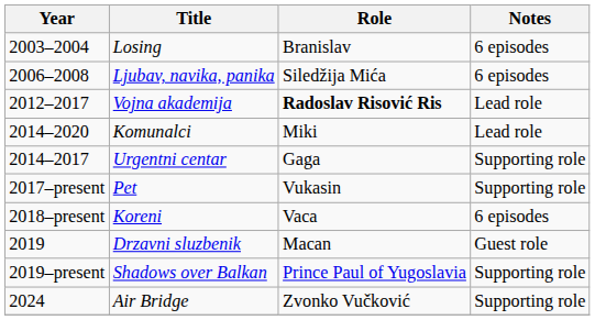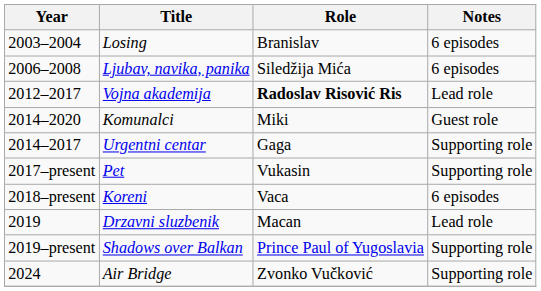 <table class="wikitable sortable">
 <tr>
 <th>Year</th>
 <th>Title</th>
 <th>Role</th>
 <th>Notes</th>
 </tr>
 <tr>
 <td>2003–2004</td>
 <td><em>Losing</em></td>
 <td>Branislav</td>
 <td>6 episodes</td>
 </tr>
 <tr>
 <td>2006–2008</td>
 <td><em><a href='#'>Ljubav, navika, panika</a></em></td>
 <td>Siledžija Mića</td>
 <td>6 episodes</td>
 </tr>
 <tr>
 <td>2012–2017</td>
 <td><em><a href='#'>Vojna akademija</a></em></td>
 <td><strong>Radoslav Risović Ris</strong></td>
 <td>Lead role</td>
 </tr>
 <tr>
 <td>2014–2020</td>
 <td><em>Komunalci</em></td>
 <td>Miki</td>
-<td>Lead role</td>
+<td>Guest role</td>
 </tr>
 <tr>
 <td>2014–2017</td>
 <td><em><a href='#'>Urgentni centar</a></em></td>
 <td>Gaga</td>
 <td>Supporting role</td>
 </tr>
 <tr>
 <td>2017–present</td>
 <td><em><a href='#'>Pet</a></em></td>
 <td>Vukasin</td>
 <td>Supporting role</td>
 </tr>
 <tr>
 <td>2018–present</td>
 <td><em><a href='#'>Koreni</a></em></td>
 <td>Vaca</td>
 <td>6 episodes</td>
 </tr>
 <tr>
 <td>2019</td>
 <td><em><a href='#'>Drzavni sluzbenik</a></em></td>
 <td>Macan</td>
-<td>Guest role</td>
+<td>Lead role</td>
 </tr>
 <tr>
 <td>2019–present</td>
 <td><em><a href='#'>Shadows over Balkan</a></em></td>
 <td><a href='#'>Prince Paul of Yugoslavia</a></td>
 <td>Supporting role</td>
 </tr>
 <tr>
 <td>2024</td>
 <td><em>Air Bridge</em></td>
 <td>Zvonko Vučković</td>
 <td>Supporting role</td>
 </tr>
 <tr>
 </tr>
 </table>
